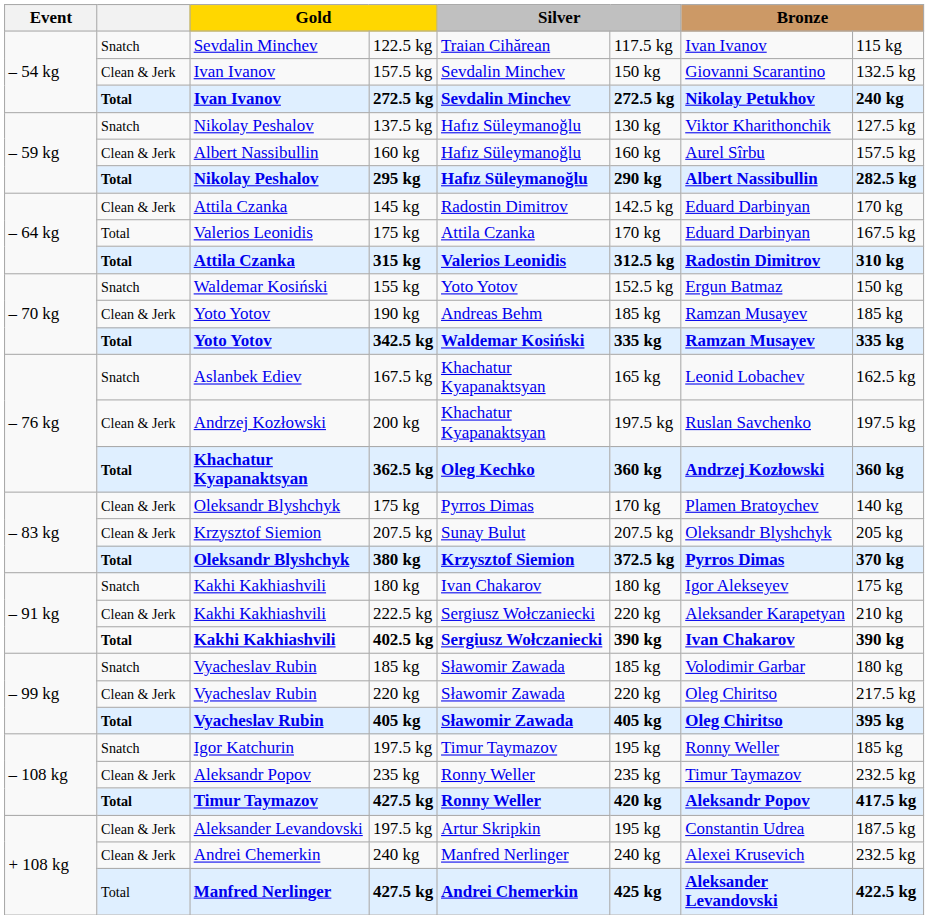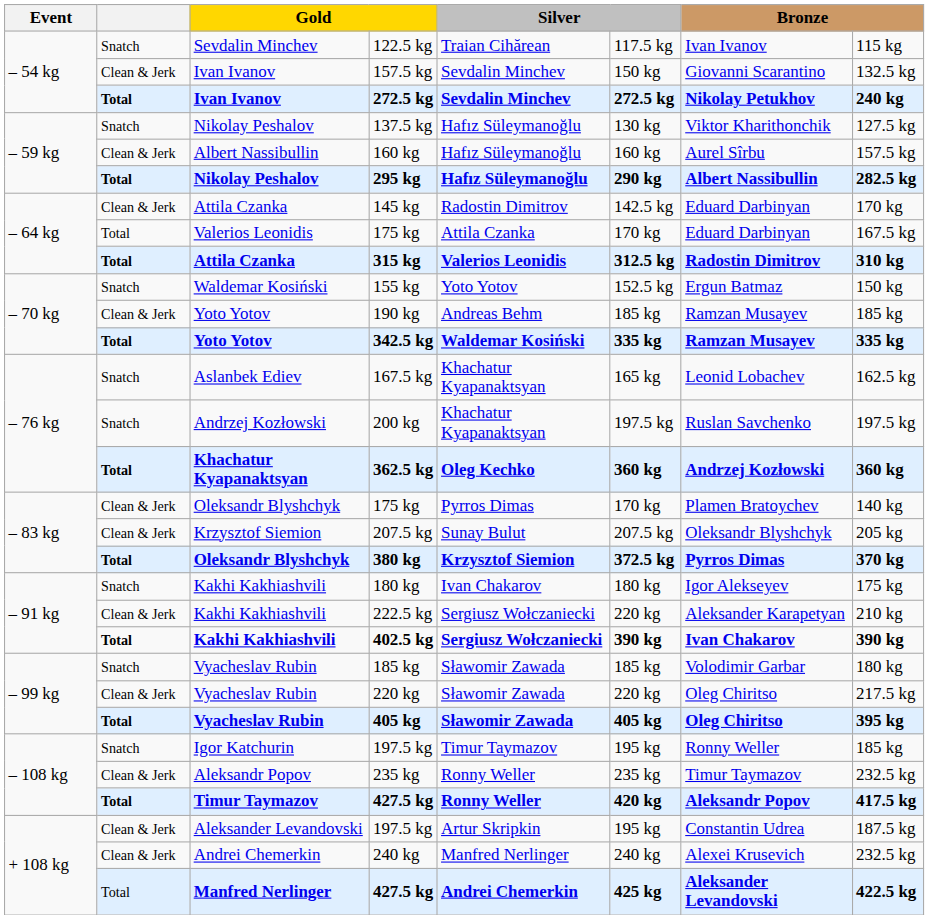 <table class="wikitable">
 <tr>
 <th width=80>Event</th>
 <th width=80></th>
 <td colspan="2" style="text-align:center; background:gold; width:250px;"><strong>Gold</strong></td>
 <td colspan="2" style="text-align:center; background:silver; width:250px;"><strong>Silver</strong></td>
 <td colspan="2"  style="background:#c96; text-align:center; width:250px;"><strong>Bronze</strong></td>
 </tr>
 <tr>
 <td rowspan=3>– 54 kg<br></td>
 <td><small>Snatch</small></td>
 <td> <a href='#'>Sevdalin Minchev</a></td>
 <td>122.5 kg</td>
 <td> <a href='#'>Traian Cihărean</a></td>
 <td>117.5 kg</td>
 <td> <a href='#'>Ivan Ivanov</a></td>
 <td>115 kg</td>
 </tr>
 <tr>
 <td><small>Clean & Jerk</small></td>
 <td> <a href='#'>Ivan Ivanov</a></td>
 <td>157.5 kg</td>
 <td> <a href='#'>Sevdalin Minchev</a></td>
 <td>150 kg</td>
 <td> <a href='#'>Giovanni Scarantino</a></td>
 <td>132.5 kg</td>
 </tr>
 <tr style="background:#dfefff;">
 <td><small><strong>Total</strong></small></td>
 <td> <strong><a href='#'>Ivan Ivanov</a></strong></td>
 <td><strong>272.5 kg</strong></td>
 <td> <strong><a href='#'>Sevdalin Minchev</a></strong></td>
 <td><strong>272.5 kg</strong></td>
 <td> <strong><a href='#'>Nikolay Petukhov</a></strong></td>
 <td><strong>240 kg</strong></td>
 </tr>
 <tr>
 <td rowspan=3>– 59 kg<br></td>
 <td><small>Snatch</small></td>
 <td> <a href='#'>Nikolay Peshalov</a></td>
 <td>137.5 kg</td>
 <td> <a href='#'>Hafız Süleymanoğlu</a></td>
 <td>130 kg</td>
 <td> <a href='#'>Viktor Kharithonchik</a></td>
 <td>127.5 kg</td>
 </tr>
 <tr>
 <td><small>Clean & Jerk</small></td>
 <td> <a href='#'>Albert Nassibullin</a></td>
 <td>160 kg</td>
 <td> <a href='#'>Hafız Süleymanoğlu</a></td>
 <td>160 kg</td>
 <td> <a href='#'>Aurel Sîrbu</a></td>
 <td>157.5 kg</td>
 </tr>
 <tr style="background:#dfefff;">
 <td><small><strong>Total</strong></small></td>
 <td> <strong><a href='#'>Nikolay Peshalov</a></strong></td>
 <td><strong>295 kg</strong></td>
 <td> <strong><a href='#'>Hafız Süleymanoğlu</a></strong></td>
 <td><strong>290 kg</strong></td>
 <td> <strong><a href='#'>Albert Nassibullin</a></strong></td>
 <td><strong>282.5 kg</strong></td>
 </tr>
 <tr>
 <td rowspan=3>– 64 kg<br></td>
 <td><small>Clean & Jerk</small></td>
 <td> <a href='#'>Attila Czanka</a></td>
 <td>145 kg</td>
 <td> <a href='#'>Radostin Dimitrov</a></td>
 <td>142.5 kg</td>
 <td> <a href='#'>Eduard Darbinyan</a></td>
 <td>170 kg</td>
 </tr>
 <tr>
 <td><small>Total</small></td>
 <td> <a href='#'>Valerios Leonidis</a></td>
 <td>175 kg</td>
 <td> <a href='#'>Attila Czanka</a></td>
 <td>170 kg</td>
 <td> <a href='#'>Eduard Darbinyan</a></td>
 <td>167.5 kg</td>
 </tr>
 <tr style="background:#dfefff;">
 <td><small><strong>Total</strong></small></td>
 <td> <strong><a href='#'>Attila Czanka</a></strong></td>
 <td><strong>315 kg</strong></td>
 <td> <strong><a href='#'>Valerios Leonidis</a></strong></td>
 <td><strong>312.5 kg</strong></td>
 <td> <strong><a href='#'>Radostin Dimitrov</a></strong></td>
 <td><strong>310 kg</strong></td>
 </tr>
 <tr>
 <td rowspan=3>– 70 kg<br></td>
 <td><small>Snatch</small></td>
 <td> <a href='#'>Waldemar Kosiński</a></td>
 <td>155 kg</td>
 <td> <a href='#'>Yoto Yotov</a></td>
 <td>152.5 kg</td>
 <td> <a href='#'>Ergun Batmaz</a></td>
 <td>150 kg</td>
 </tr>
 <tr>
 <td><small>Clean & Jerk</small></td>
 <td> <a href='#'>Yoto Yotov</a></td>
 <td>190 kg</td>
 <td> <a href='#'>Andreas Behm</a></td>
 <td>185 kg</td>
 <td> <a href='#'>Ramzan Musayev</a></td>
 <td>185 kg</td>
 </tr>
 <tr style="background:#dfefff;">
 <td><small><strong>Total</strong></small></td>
 <td> <strong><a href='#'>Yoto Yotov</a></strong></td>
 <td><strong>342.5 kg</strong></td>
 <td> <strong><a href='#'>Waldemar Kosiński</a></strong></td>
 <td><strong>335 kg</strong></td>
 <td> <strong><a href='#'>Ramzan Musayev</a></strong></td>
 <td><strong>335 kg</strong></td>
 </tr>
 <tr>
 <td rowspan=3>– 76 kg<br></td>
 <td><small>Snatch</small></td>
 <td> <a href='#'>Aslanbek Ediev</a></td>
 <td>167.5 kg</td>
 <td> <a href='#'>Khachatur Kyapanaktsyan</a></td>
 <td>165 kg</td>
 <td> <a href='#'>Leonid Lobachev</a></td>
 <td>162.5 kg</td>
 </tr>
 <tr>
-<td><small>Clean & Jerk</small></td>
+<td><small>Snatch</small></td>
 <td> <a href='#'>Andrzej Kozłowski</a></td>
 <td>200 kg</td>
 <td> <a href='#'>Khachatur Kyapanaktsyan</a></td>
 <td>197.5 kg</td>
 <td> <a href='#'>Ruslan Savchenko</a></td>
 <td>197.5 kg</td>
 </tr>
 <tr style="background:#dfefff;">
 <td><small><strong>Total</strong></small></td>
 <td> <strong><a href='#'>Khachatur Kyapanaktsyan</a></strong></td>
 <td><strong>362.5 kg</strong></td>
 <td> <strong><a href='#'>Oleg Kechko</a></strong></td>
 <td><strong>360 kg</strong></td>
 <td> <strong><a href='#'>Andrzej Kozłowski</a></strong></td>
 <td><strong>360 kg</strong></td>
 </tr>
 <tr>
 <td rowspan=3>– 83 kg<br></td>
 <td><small>Clean & Jerk</small></td>
 <td> <a href='#'>Oleksandr Blyshchyk</a></td>
 <td>175 kg</td>
 <td> <a href='#'>Pyrros Dimas</a></td>
 <td>170 kg</td>
 <td> <a href='#'>Plamen Bratoychev</a></td>
 <td>140 kg</td>
 </tr>
 <tr>
 <td><small>Clean & Jerk</small></td>
 <td> <a href='#'>Krzysztof Siemion</a></td>
 <td>207.5 kg</td>
 <td> <a href='#'>Sunay Bulut</a></td>
 <td>207.5 kg</td>
 <td> <a href='#'>Oleksandr Blyshchyk</a></td>
 <td>205 kg</td>
 </tr>
 <tr style="background:#dfefff;">
 <td><small><strong>Total</strong></small></td>
 <td> <strong><a href='#'>Oleksandr Blyshchyk</a></strong></td>
 <td><strong>380 kg</strong></td>
 <td> <strong><a href='#'>Krzysztof Siemion</a></strong></td>
 <td><strong>372.5 kg</strong></td>
 <td> <strong><a href='#'>Pyrros Dimas</a></strong></td>
 <td><strong>370 kg</strong></td>
 </tr>
 <tr>
 <td rowspan=3>– 91 kg<br></td>
 <td><small>Snatch</small></td>
 <td> <a href='#'>Kakhi Kakhiashvili</a></td>
 <td>180 kg</td>
 <td> <a href='#'>Ivan Chakarov</a></td>
 <td>180 kg</td>
 <td> <a href='#'>Igor Alekseyev</a></td>
 <td>175 kg</td>
 </tr>
 <tr>
 <td><small>Clean & Jerk</small></td>
 <td> <a href='#'>Kakhi Kakhiashvili</a></td>
 <td>222.5 kg</td>
 <td> <a href='#'>Sergiusz Wołczaniecki</a></td>
 <td>220 kg</td>
 <td> <a href='#'>Aleksander Karapetyan</a></td>
 <td>210 kg</td>
 </tr>
 <tr>
 <td><small><strong>Total</strong></small></td>
 <td> <strong><a href='#'>Kakhi Kakhiashvili</a></strong></td>
 <td><strong>402.5 kg</strong></td>
 <td> <strong><a href='#'>Sergiusz Wołczaniecki</a></strong></td>
 <td><strong>390 kg</strong></td>
 <td> <strong><a href='#'>Ivan Chakarov</a></strong></td>
 <td><strong>390 kg</strong></td>
 </tr>
 <tr>
 <td rowspan=3>– 99 kg<br></td>
 <td><small>Snatch</small></td>
 <td> <a href='#'>Vyacheslav Rubin</a></td>
 <td>185 kg</td>
 <td> <a href='#'>Sławomir Zawada</a></td>
 <td>185 kg</td>
 <td> <a href='#'>Volodimir Garbar</a></td>
 <td>180 kg</td>
 </tr>
 <tr>
 <td><small>Clean & Jerk</small></td>
 <td> <a href='#'>Vyacheslav Rubin</a></td>
 <td>220 kg</td>
 <td> <a href='#'>Sławomir Zawada</a></td>
 <td>220 kg</td>
 <td> <a href='#'>Oleg Chiritso</a></td>
 <td>217.5 kg</td>
 </tr>
 <tr style="background:#dfefff;">
 <td><small><strong>Total</strong></small></td>
 <td> <strong><a href='#'>Vyacheslav Rubin</a></strong></td>
 <td><strong>405 kg</strong></td>
 <td> <strong><a href='#'>Sławomir Zawada</a></strong></td>
 <td><strong>405 kg</strong></td>
 <td> <strong><a href='#'>Oleg Chiritso</a></strong></td>
 <td><strong>395 kg</strong></td>
 </tr>
 <tr>
 <td rowspan=3>– 108 kg<br></td>
 <td><small>Snatch</small></td>
 <td> <a href='#'>Igor Katchurin</a></td>
 <td>197.5 kg</td>
 <td> <a href='#'>Timur Taymazov</a></td>
 <td>195 kg</td>
 <td> <a href='#'>Ronny Weller</a></td>
 <td>185 kg</td>
 </tr>
 <tr>
 <td><small>Clean & Jerk</small></td>
 <td> <a href='#'>Aleksandr Popov</a></td>
 <td>235 kg</td>
 <td> <a href='#'>Ronny Weller</a></td>
 <td>235 kg</td>
 <td> <a href='#'>Timur Taymazov</a></td>
 <td>232.5 kg</td>
 </tr>
 <tr style="background:#dfefff;">
 <td><small><strong>Total</strong></small></td>
 <td> <strong><a href='#'>Timur Taymazov</a></strong></td>
 <td><strong>427.5 kg</strong></td>
 <td> <strong><a href='#'>Ronny Weller</a></strong></td>
 <td><strong>420 kg</strong></td>
 <td> <strong><a href='#'>Aleksandr Popov</a></strong></td>
 <td><strong>417.5 kg</strong></td>
 </tr>
 <tr>
 <td rowspan=3>+ 108 kg<br></td>
 <td><small>Clean & Jerk</small></td>
 <td> <a href='#'>Aleksander Levandovski</a></td>
 <td>197.5 kg</td>
 <td> <a href='#'>Artur Skripkin</a></td>
 <td>195 kg</td>
 <td> <a href='#'>Constantin Udrea</a></td>
 <td>187.5 kg</td>
 </tr>
 <tr>
 <td><small>Clean & Jerk</small></td>
 <td> <a href='#'>Andrei Chemerkin</a></td>
 <td>240 kg</td>
 <td> <a href='#'>Manfred Nerlinger</a></td>
 <td>240 kg</td>
 <td> <a href='#'>Alexei Krusevich</a></td>
 <td>232.5 kg</td>
 </tr>
 <tr style="background:#dfefff;">
 <td><small>Total</small></td>
 <td> <strong><a href='#'>Manfred Nerlinger</a></strong></td>
 <td><strong>427.5 kg</strong></td>
 <td> <strong><a href='#'>Andrei Chemerkin</a></strong></td>
 <td><strong>425 kg</strong></td>
 <td> <strong><a href='#'>Aleksander Levandovski</a></strong></td>
 <td><strong>422.5 kg</strong></td>
 </tr>
 </table>
